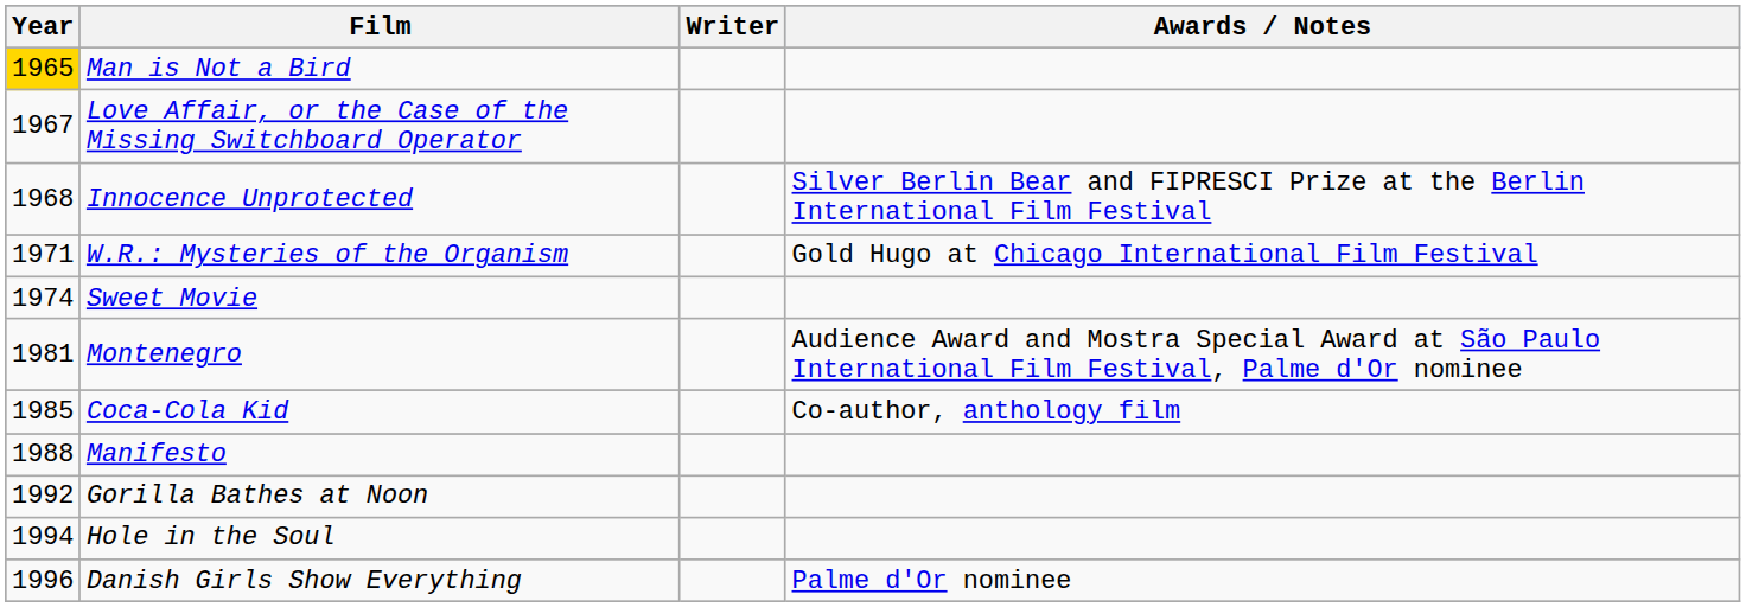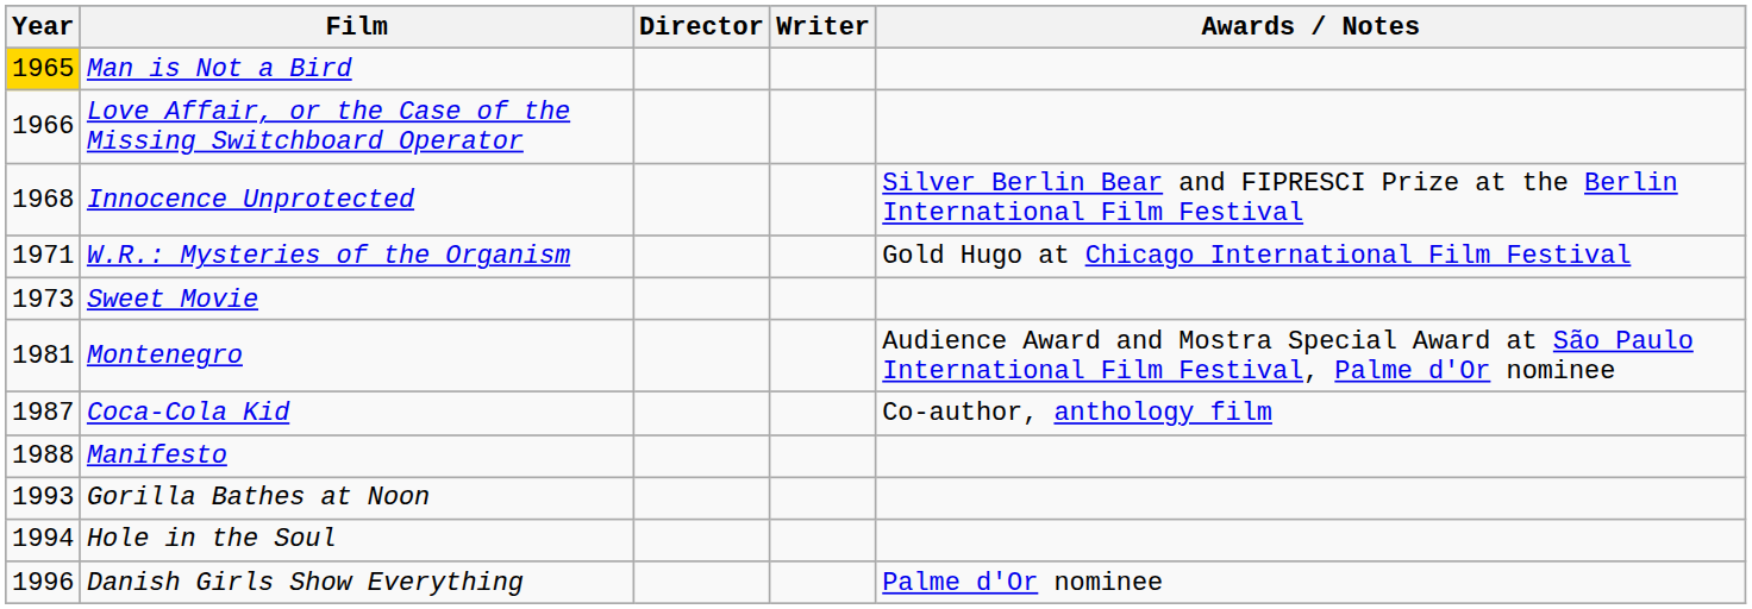 <table class="wikitable sortable">
 <tr style="background:#b0c4de; text-align:center;">
 <th>Year</th>
 <th>Film</th>
+<th>Director</th>
 <th>Writer</th>
 <th>Awards / Notes</th>
 </tr>
 <tr>
 <td style="background: gold;">1965</td>
 <td><em><a href='#'>Man is Not a Bird</a></em></td>
 <td></td>
 <td></td>
+<td></td>
 </tr>
 <tr>
-<td>1967</td>
+<td>1966</td>
 <td><em><a href='#'>Love Affair, or the Case of the Missing Switchboard Operator</a></em></td>
+<td></td>
 <td></td>
 <td></td>
 </tr>
 <tr>
 <td>1968</td>
 <td><em><a href='#'>Innocence Unprotected</a></em></td>
 <td></td>
+<td></td>
 <td><a href='#'>Silver Berlin Bear</a> and FIPRESCI Prize at the <a href='#'>Berlin International Film Festival</a></td>
 </tr>
 <tr>
 <td>1971</td>
 <td><em><a href='#'>W.R.: Mysteries of the Organism</a></em></td>
 <td></td>
+<td></td>
 <td>Gold Hugo at <a href='#'>Chicago International Film Festival</a></td>
 </tr>
 <tr>
-<td>1974</td>
+<td>1973</td>
 <td><em><a href='#'>Sweet Movie</a></em></td>
+<td></td>
 <td></td>
 <td></td>
 </tr>
 <tr>
 <td>1981</td>
 <td><em><a href='#'>Montenegro</a></em></td>
 <td></td>
+<td></td>
 <td>Audience Award and Mostra Special Award at <a href='#'>São Paulo International Film Festival</a>, <a href='#'>Palme d'Or</a> nominee</td>
 </tr>
 <tr>
-<td>1985</td>
+<td>1987</td>
 <td><em><a href='#'>Coca-Cola Kid</a></em></td>
+<td></td>
 <td></td>
 <td>Co-author, <a href='#'>anthology film</a></td>
 </tr>
 <tr>
 <td>1988</td>
 <td><em><a href='#'>Manifesto</a></em></td>
 <td></td>
 <td></td>
+<td></td>
 </tr>
 <tr>
-<td>1992</td>
+<td>1993</td>
 <td><em>Gorilla Bathes at Noon</em></td>
+<td></td>
 <td></td>
 <td></td>
 </tr>
 <tr>
 <td>1994</td>
 <td><em>Hole in the Soul</em></td>
 <td></td>
 <td></td>
+<td></td>
 </tr>
 <tr>
 <td>1996</td>
 <td><em>Danish Girls Show Everything</em></td>
 <td></td>
+<td></td>
 <td><a href='#'>Palme d'Or</a> nominee</td>
 </tr>
 </table>
